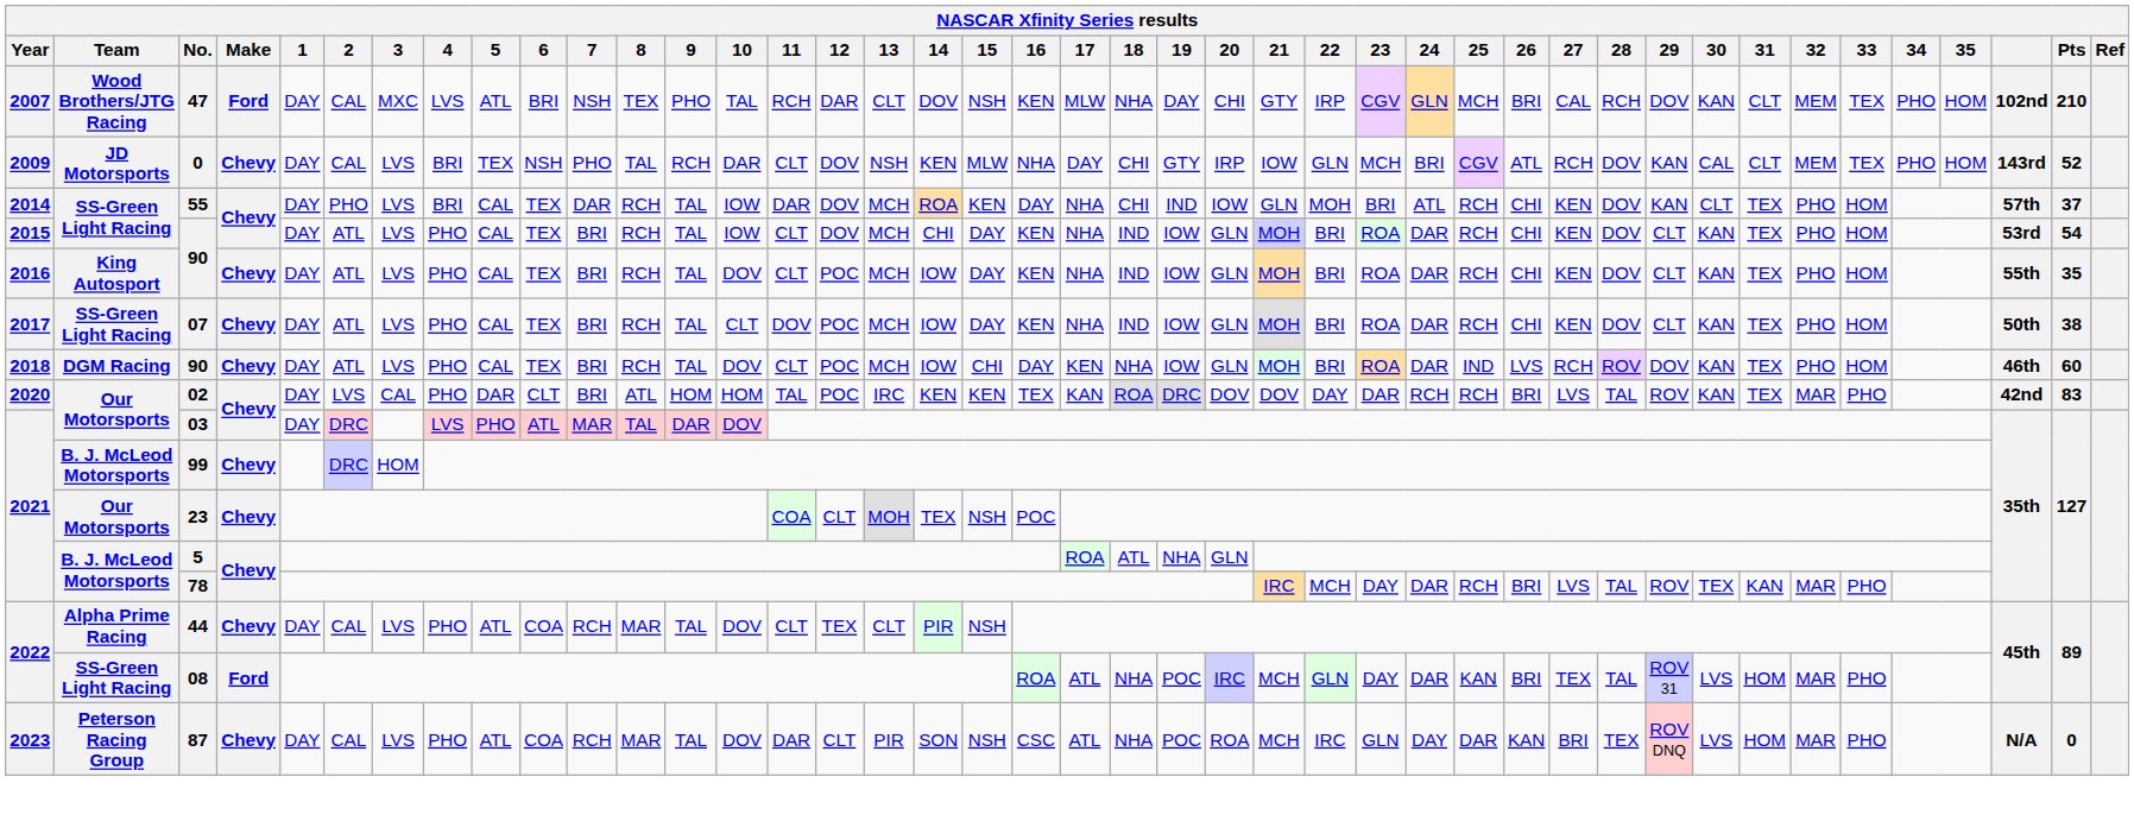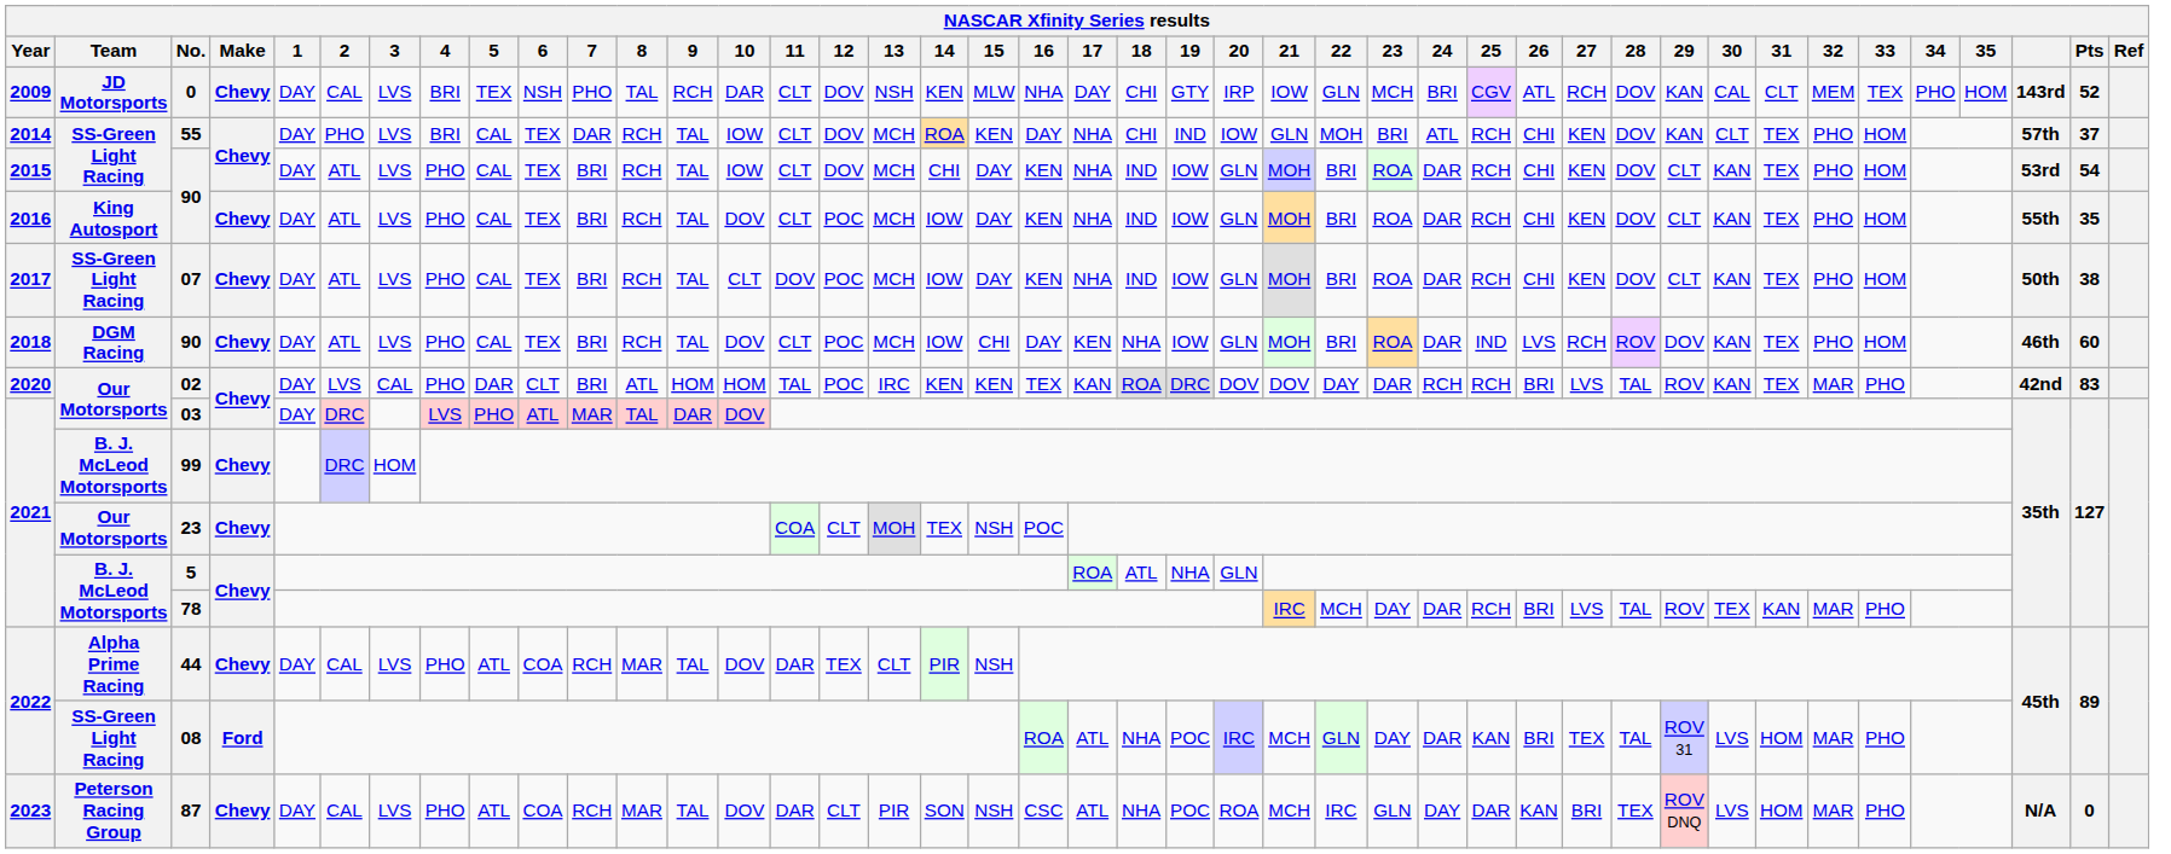 <table class="wikitable" style="text-align:center; font-size:75%">
 <tr>
 <th colspan=42><a href='#'>NASCAR Xfinity Series</a> results</th>
 </tr>
 <tr>
 <th>Year</th>
 <th>Team</th>
 <th>No.</th>
 <th>Make</th>
 <th>1</th>
 <th>2</th>
 <th>3</th>
 <th>4</th>
 <th>5</th>
 <th>6</th>
 <th>7</th>
 <th>8</th>
 <th>9</th>
 <th>10</th>
 <th>11</th>
 <th>12</th>
 <th>13</th>
 <th>14</th>
 <th>15</th>
 <th>16</th>
 <th>17</th>
 <th>18</th>
 <th>19</th>
 <th>20</th>
 <th>21</th>
 <th>22</th>
 <th>23</th>
 <th>24</th>
 <th>25</th>
 <th>26</th>
 <th>27</th>
 <th>28</th>
 <th>29</th>
 <th>30</th>
 <th>31</th>
 <th>32</th>
 <th>33</th>
 <th>34</th>
 <th>35</th>
 <th></th>
 <th>Pts</th>
 <th>Ref</th>
-</tr>
-<tr>
-<th><a href='#'>2007</a></th>
-<th><a href='#'>Wood Brothers/JTG Racing</a></th>
-<th>47</th>
-<th><a href='#'>Ford</a></th>
-<td><a href='#'>DAY</a></td>
-<td><a href='#'>CAL</a></td>
-<td><a href='#'>MXC</a></td>
-<td><a href='#'>LVS</a></td>
-<td><a href='#'>ATL</a></td>
-<td><a href='#'>BRI</a></td>
-<td><a href='#'>NSH</a></td>
-<td><a href='#'>TEX</a></td>
-<td><a href='#'>PHO</a></td>
-<td><a href='#'>TAL</a></td>
-<td><a href='#'>RCH</a></td>
-<td><a href='#'>DAR</a></td>
-<td><a href='#'>CLT</a></td>
-<td><a href='#'>DOV</a></td>
-<td><a href='#'>NSH</a></td>
-<td><a href='#'>KEN</a></td>
-<td><a href='#'>MLW</a></td>
-<td><a href='#'>NHA</a></td>
-<td><a href='#'>DAY</a></td>
-<td><a href='#'>CHI</a></td>
-<td><a href='#'>GTY</a></td>
-<td><a href='#'>IRP</a></td>
-<td style="background:#EFCFFF;"><a href='#'>CGV</a><br></td>
-<td style="background:#FFDF9F;"><a href='#'>GLN</a><br></td>
-<td><a href='#'>MCH</a></td>
-<td><a href='#'>BRI</a></td>
-<td><a href='#'>CAL</a></td>
-<td><a href='#'>RCH</a></td>
-<td><a href='#'>DOV</a></td>
-<td><a href='#'>KAN</a></td>
-<td><a href='#'>CLT</a></td>
-<td><a href='#'>MEM</a></td>
-<td><a href='#'>TEX</a></td>
-<td><a href='#'>PHO</a></td>
-<td><a href='#'>HOM</a></td>
-<th>102nd</th>
-<th>210</th>
-<th></th>
 </tr>
 <tr>
 <th><a href='#'>2009</a></th>
 <th><a href='#'>JD Motorsports</a></th>
 <th>0</th>
 <th><a href='#'>Chevy</a></th>
 <td><a href='#'>DAY</a></td>
 <td><a href='#'>CAL</a></td>
 <td><a href='#'>LVS</a></td>
 <td><a href='#'>BRI</a></td>
 <td><a href='#'>TEX</a></td>
 <td><a href='#'>NSH</a></td>
 <td><a href='#'>PHO</a></td>
 <td><a href='#'>TAL</a></td>
 <td><a href='#'>RCH</a></td>
 <td><a href='#'>DAR</a></td>
 <td><a href='#'>CLT</a></td>
 <td><a href='#'>DOV</a></td>
 <td><a href='#'>NSH</a></td>
 <td><a href='#'>KEN</a></td>
 <td><a href='#'>MLW</a></td>
 <td><a href='#'>NHA</a></td>
 <td><a href='#'>DAY</a></td>
 <td><a href='#'>CHI</a></td>
 <td><a href='#'>GTY</a></td>
 <td><a href='#'>IRP</a></td>
 <td><a href='#'>IOW</a></td>
 <td><a href='#'>GLN</a></td>
 <td><a href='#'>MCH</a></td>
 <td><a href='#'>BRI</a></td>
 <td style="background:#EFCFFF;"><a href='#'>CGV</a><br></td>
 <td><a href='#'>ATL</a></td>
 <td><a href='#'>RCH</a></td>
 <td><a href='#'>DOV</a></td>
 <td><a href='#'>KAN</a></td>
 <td><a href='#'>CAL</a></td>
 <td><a href='#'>CLT</a></td>
 <td><a href='#'>MEM</a></td>
 <td><a href='#'>TEX</a></td>
 <td><a href='#'>PHO</a></td>
 <td><a href='#'>HOM</a></td>
 <th>143rd</th>
 <th>52</th>
 <th></th>
 </tr>
 <tr>
 <th><a href='#'>2014</a></th>
 <th rowspan=2><a href='#'>SS-Green Light Racing</a></th>
 <th>55</th>
 <th rowspan=2><a href='#'>Chevy</a></th>
 <td><a href='#'>DAY</a></td>
 <td><a href='#'>PHO</a></td>
 <td><a href='#'>LVS</a></td>
 <td><a href='#'>BRI</a></td>
 <td><a href='#'>CAL</a></td>
 <td><a href='#'>TEX</a></td>
 <td><a href='#'>DAR</a></td>
 <td><a href='#'>RCH</a></td>
 <td><a href='#'>TAL</a></td>
 <td><a href='#'>IOW</a></td>
-<td><a href='#'>DAR</a></td>
+<td><a href='#'>CLT</a></td>
 <td><a href='#'>DOV</a></td>
 <td><a href='#'>MCH</a></td>
 <td style="background:#FFDF9F;"><a href='#'>ROA</a><br></td>
 <td><a href='#'>KEN</a></td>
 <td><a href='#'>DAY</a></td>
 <td><a href='#'>NHA</a></td>
 <td><a href='#'>CHI</a></td>
 <td><a href='#'>IND</a></td>
 <td><a href='#'>IOW</a></td>
 <td><a href='#'>GLN</a></td>
 <td><a href='#'>MOH</a></td>
 <td><a href='#'>BRI</a></td>
 <td><a href='#'>ATL</a></td>
 <td><a href='#'>RCH</a></td>
 <td><a href='#'>CHI</a></td>
 <td><a href='#'>KEN</a></td>
 <td><a href='#'>DOV</a></td>
 <td><a href='#'>KAN</a></td>
 <td><a href='#'>CLT</a></td>
 <td><a href='#'>TEX</a></td>
 <td><a href='#'>PHO</a></td>
 <td><a href='#'>HOM</a></td>
 <td colspan=2></td>
 <th>57th</th>
 <th>37</th>
 <th></th>
 </tr>
 <tr>
 <th><a href='#'>2015</a></th>
 <th rowspan=2>90</th>
 <td><a href='#'>DAY</a></td>
 <td><a href='#'>ATL</a></td>
 <td><a href='#'>LVS</a></td>
 <td><a href='#'>PHO</a></td>
 <td><a href='#'>CAL</a></td>
 <td><a href='#'>TEX</a></td>
 <td><a href='#'>BRI</a></td>
 <td><a href='#'>RCH</a></td>
 <td><a href='#'>TAL</a></td>
 <td><a href='#'>IOW</a></td>
 <td><a href='#'>CLT</a></td>
 <td><a href='#'>DOV</a></td>
 <td><a href='#'>MCH</a></td>
 <td><a href='#'>CHI</a></td>
 <td><a href='#'>DAY</a></td>
 <td><a href='#'>KEN</a></td>
 <td><a href='#'>NHA</a></td>
 <td><a href='#'>IND</a></td>
 <td><a href='#'>IOW</a></td>
 <td><a href='#'>GLN</a></td>
 <td style="background:#CFCFFF;"><a href='#'>MOH</a><br></td>
 <td><a href='#'>BRI</a></td>
 <td style="background:#DFFFDF;"><a href='#'>ROA</a><br></td>
 <td><a href='#'>DAR</a></td>
 <td><a href='#'>RCH</a></td>
 <td><a href='#'>CHI</a></td>
 <td><a href='#'>KEN</a></td>
 <td><a href='#'>DOV</a></td>
 <td><a href='#'>CLT</a></td>
 <td><a href='#'>KAN</a></td>
 <td><a href='#'>TEX</a></td>
 <td><a href='#'>PHO</a></td>
 <td><a href='#'>HOM</a></td>
 <td colspan=2></td>
 <th>53rd</th>
 <th>54</th>
 <th></th>
 </tr>
 <tr>
 <th><a href='#'>2016</a></th>
 <th><a href='#'>King Autosport</a></th>
 <th><a href='#'>Chevy</a></th>
 <td><a href='#'>DAY</a></td>
 <td><a href='#'>ATL</a></td>
 <td><a href='#'>LVS</a></td>
 <td><a href='#'>PHO</a></td>
 <td><a href='#'>CAL</a></td>
 <td><a href='#'>TEX</a></td>
 <td><a href='#'>BRI</a></td>
 <td><a href='#'>RCH</a></td>
 <td><a href='#'>TAL</a></td>
 <td><a href='#'>DOV</a></td>
 <td><a href='#'>CLT</a></td>
 <td><a href='#'>POC</a></td>
 <td><a href='#'>MCH</a></td>
 <td><a href='#'>IOW</a></td>
 <td><a href='#'>DAY</a></td>
 <td><a href='#'>KEN</a></td>
 <td><a href='#'>NHA</a></td>
 <td><a href='#'>IND</a></td>
 <td><a href='#'>IOW</a></td>
 <td><a href='#'>GLN</a></td>
 <td style="background:#FFDF9F;"><a href='#'>MOH</a><br></td>
 <td><a href='#'>BRI</a></td>
 <td><a href='#'>ROA</a></td>
 <td><a href='#'>DAR</a></td>
 <td><a href='#'>RCH</a></td>
 <td><a href='#'>CHI</a></td>
 <td><a href='#'>KEN</a></td>
 <td><a href='#'>DOV</a></td>
 <td><a href='#'>CLT</a></td>
 <td><a href='#'>KAN</a></td>
 <td><a href='#'>TEX</a></td>
 <td><a href='#'>PHO</a></td>
 <td><a href='#'>HOM</a></td>
 <td colspan=2></td>
 <th>55th</th>
 <th>35</th>
 <th></th>
 </tr>
 <tr>
 <th><a href='#'>2017</a></th>
 <th><a href='#'>SS-Green Light Racing</a></th>
 <th>07</th>
 <th><a href='#'>Chevy</a></th>
 <td><a href='#'>DAY</a></td>
 <td><a href='#'>ATL</a></td>
 <td><a href='#'>LVS</a></td>
 <td><a href='#'>PHO</a></td>
 <td><a href='#'>CAL</a></td>
 <td><a href='#'>TEX</a></td>
 <td><a href='#'>BRI</a></td>
 <td><a href='#'>RCH</a></td>
 <td><a href='#'>TAL</a></td>
 <td><a href='#'>CLT</a></td>
 <td><a href='#'>DOV</a></td>
 <td><a href='#'>POC</a></td>
 <td><a href='#'>MCH</a></td>
 <td><a href='#'>IOW</a></td>
 <td><a href='#'>DAY</a></td>
 <td><a href='#'>KEN</a></td>
 <td><a href='#'>NHA</a></td>
 <td><a href='#'>IND</a></td>
 <td><a href='#'>IOW</a></td>
 <td><a href='#'>GLN</a></td>
 <td style="background:#DFDFDF;"><a href='#'>MOH</a><br></td>
 <td><a href='#'>BRI</a></td>
 <td><a href='#'>ROA</a></td>
 <td><a href='#'>DAR</a></td>
 <td><a href='#'>RCH</a></td>
 <td><a href='#'>CHI</a></td>
 <td><a href='#'>KEN</a></td>
 <td><a href='#'>DOV</a></td>
 <td><a href='#'>CLT</a></td>
 <td><a href='#'>KAN</a></td>
 <td><a href='#'>TEX</a></td>
 <td><a href='#'>PHO</a></td>
 <td><a href='#'>HOM</a></td>
 <td colspan=2></td>
 <th>50th</th>
 <th>38</th>
 <th></th>
 </tr>
 <tr>
 <th><a href='#'>2018</a></th>
 <th><a href='#'>DGM Racing</a></th>
 <th>90</th>
 <th><a href='#'>Chevy</a></th>
 <td><a href='#'>DAY</a></td>
 <td><a href='#'>ATL</a></td>
 <td><a href='#'>LVS</a></td>
 <td><a href='#'>PHO</a></td>
 <td><a href='#'>CAL</a></td>
 <td><a href='#'>TEX</a></td>
 <td><a href='#'>BRI</a></td>
 <td><a href='#'>RCH</a></td>
 <td><a href='#'>TAL</a></td>
 <td><a href='#'>DOV</a></td>
 <td><a href='#'>CLT</a></td>
 <td><a href='#'>POC</a></td>
 <td><a href='#'>MCH</a></td>
 <td><a href='#'>IOW</a></td>
 <td><a href='#'>CHI</a></td>
 <td><a href='#'>DAY</a></td>
 <td><a href='#'>KEN</a></td>
 <td><a href='#'>NHA</a></td>
 <td><a href='#'>IOW</a></td>
 <td><a href='#'>GLN</a></td>
 <td style="background:#DFFFDF;"><a href='#'>MOH</a><br></td>
 <td><a href='#'>BRI</a></td>
 <td style="background:#FFDF9F;"><a href='#'>ROA</a><br></td>
 <td><a href='#'>DAR</a></td>
 <td><a href='#'>IND</a></td>
 <td><a href='#'>LVS</a></td>
 <td><a href='#'>RCH</a></td>
 <td style="background:#EFCFFF;"><a href='#'>ROV</a><br></td>
 <td><a href='#'>DOV</a></td>
 <td><a href='#'>KAN</a></td>
 <td><a href='#'>TEX</a></td>
 <td><a href='#'>PHO</a></td>
 <td><a href='#'>HOM</a></td>
 <td colspan=2></td>
 <th>46th</th>
 <th>60</th>
 <th></th>
 </tr>
 <tr>
 <th><a href='#'>2020</a></th>
 <th rowspan=2><a href='#'>Our Motorsports</a></th>
 <th>02</th>
 <th rowspan=2><a href='#'>Chevy</a></th>
 <td><a href='#'>DAY</a></td>
 <td><a href='#'>LVS</a></td>
 <td><a href='#'>CAL</a></td>
 <td><a href='#'>PHO</a></td>
 <td><a href='#'>DAR</a></td>
 <td><a href='#'>CLT</a></td>
 <td><a href='#'>BRI</a></td>
 <td><a href='#'>ATL</a></td>
 <td><a href='#'>HOM</a></td>
 <td><a href='#'>HOM</a></td>
 <td><a href='#'>TAL</a></td>
 <td><a href='#'>POC</a></td>
 <td><a href='#'>IRC</a></td>
 <td><a href='#'>KEN</a></td>
 <td><a href='#'>KEN</a></td>
 <td><a href='#'>TEX</a></td>
 <td><a href='#'>KAN</a></td>
 <td style="background:#DFDFDF;"><a href='#'>ROA</a><br></td>
 <td style="background:#DFDFDF;"><a href='#'>DRC</a><br></td>
 <td><a href='#'>DOV</a></td>
 <td><a href='#'>DOV</a></td>
 <td><a href='#'>DAY</a></td>
 <td><a href='#'>DAR</a></td>
 <td><a href='#'>RCH</a></td>
 <td><a href='#'>RCH</a></td>
 <td><a href='#'>BRI</a></td>
 <td><a href='#'>LVS</a></td>
 <td><a href='#'>TAL</a></td>
 <td><a href='#'>ROV</a></td>
 <td><a href='#'>KAN</a></td>
 <td><a href='#'>TEX</a></td>
 <td><a href='#'>MAR</a></td>
 <td><a href='#'>PHO</a></td>
 <td colspan=2></td>
 <th>42nd</th>
 <th>83</th>
 <th></th>
 </tr>
 <tr>
 <th rowspan=5><a href='#'>2021</a></th>
 <th>03</th>
 <td><a href='#'>DAY</a></td>
 <td style="background:#FFCFCF;"><a href='#'>DRC</a><br></td>
 <td></td>
 <td style="background:#FFCFCF;"><a href='#'>LVS</a><br></td>
 <td style="background:#FFCFCF;"><a href='#'>PHO</a><br></td>
 <td style="background:#FFCFCF;"><a href='#'>ATL</a><br></td>
 <td style="background:#FFCFCF;"><a href='#'>MAR</a><br></td>
 <td style="background:#FFCFCF;"><a href='#'>TAL</a><br></td>
 <td style="background:#FFCFCF;"><a href='#'>DAR</a><br></td>
 <td style="background:#FFCFCF;"><a href='#'>DOV</a><br></td>
 <td colspan=25></td>
 <th rowspan=5>35th</th>
 <th rowspan=5>127</th>
 <th rowspan=5></th>
 </tr>
 <tr>
 <th><a href='#'>B. J. McLeod Motorsports</a></th>
 <th>99</th>
 <th><a href='#'>Chevy</a></th>
 <td></td>
 <td style="background:#CFCFFF;"><a href='#'>DRC</a><br></td>
 <td><a href='#'>HOM</a></td>
 <td colspan=32></td>
 </tr>
 <tr>
 <th><a href='#'>Our Motorsports</a></th>
 <th>23</th>
 <th><a href='#'>Chevy</a></th>
 <td colspan=10></td>
 <td style="background:#DFFFDF;"><a href='#'>COA</a><br></td>
 <td><a href='#'>CLT</a></td>
 <td style="background:#DFDFDF;"><a href='#'>MOH</a><br></td>
 <td><a href='#'>TEX</a></td>
 <td><a href='#'>NSH</a></td>
 <td><a href='#'>POC</a></td>
 <td colspan=19></td>
 </tr>
 <tr>
 <th rowspan=2><a href='#'>B. J. McLeod Motorsports</a></th>
 <th>5</th>
 <th rowspan=2><a href='#'>Chevy</a></th>
 <td colspan=16></td>
 <td style="background:#DFFFDF;"><a href='#'>ROA</a><br></td>
 <td><a href='#'>ATL</a></td>
 <td><a href='#'>NHA</a></td>
 <td><a href='#'>GLN</a></td>
 <td colspan=15></td>
 </tr>
 <tr>
 <th>78</th>
 <td colspan=20></td>
 <td style="background:#FFDF9F;"><a href='#'>IRC</a><br></td>
 <td><a href='#'>MCH</a></td>
 <td><a href='#'>DAY</a></td>
 <td><a href='#'>DAR</a></td>
 <td><a href='#'>RCH</a></td>
 <td><a href='#'>BRI</a></td>
 <td><a href='#'>LVS</a></td>
 <td><a href='#'>TAL</a></td>
 <td><a href='#'>ROV</a></td>
 <td><a href='#'>TEX</a></td>
 <td><a href='#'>KAN</a></td>
 <td><a href='#'>MAR</a></td>
 <td><a href='#'>PHO</a></td>
 <td colspan=2></td>
 </tr>
 <tr>
 <th rowspan=2><a href='#'>2022</a></th>
 <th><a href='#'>Alpha Prime Racing</a></th>
 <th>44</th>
 <th><a href='#'>Chevy</a></th>
 <td><a href='#'>DAY</a></td>
 <td><a href='#'>CAL</a></td>
 <td><a href='#'>LVS</a></td>
 <td><a href='#'>PHO</a></td>
 <td><a href='#'>ATL</a></td>
 <td><a href='#'>COA</a></td>
 <td><a href='#'>RCH</a></td>
 <td><a href='#'>MAR</a></td>
 <td><a href='#'>TAL</a></td>
 <td><a href='#'>DOV</a></td>
-<td><a href='#'>CLT</a></td>
+<td><a href='#'>DAR</a></td>
 <td><a href='#'>TEX</a></td>
 <td><a href='#'>CLT</a></td>
 <td style="background:#DFFFDF;"><a href='#'>PIR</a><br></td>
 <td><a href='#'>NSH</a></td>
 <td colspan=20></td>
 <th rowspan=2>45th</th>
 <th rowspan=2>89</th>
 <th rowspan=2></th>
 </tr>
 <tr>
 <th><a href='#'>SS-Green Light Racing</a></th>
 <th>08</th>
 <th><a href='#'>Ford</a></th>
 <td colspan=15></td>
 <td style="background:#DFFFDF;"><a href='#'>ROA</a><br></td>
 <td><a href='#'>ATL</a></td>
 <td><a href='#'>NHA</a></td>
 <td><a href='#'>POC</a></td>
 <td style="background:#CFCFFF;"><a href='#'>IRC</a><br></td>
 <td><a href='#'>MCH</a></td>
 <td style="background:#DFFFDF;"><a href='#'>GLN</a><br></td>
 <td><a href='#'>DAY</a></td>
 <td><a href='#'>DAR</a></td>
 <td><a href='#'>KAN</a></td>
 <td><a href='#'>BRI</a></td>
 <td><a href='#'>TEX</a></td>
 <td><a href='#'>TAL</a></td>
 <td style="background:#CFCFFF;"><a href='#'>ROV</a><br><small>31</small></td>
 <td><a href='#'>LVS</a></td>
 <td><a href='#'>HOM</a></td>
 <td><a href='#'>MAR</a></td>
 <td><a href='#'>PHO</a></td>
 <td colspan=2></td>
 </tr>
 <tr>
 <th><a href='#'>2023</a></th>
 <th><a href='#'>Peterson Racing Group</a></th>
 <th>87</th>
 <th><a href='#'>Chevy</a></th>
 <td><a href='#'>DAY</a></td>
 <td><a href='#'>CAL</a></td>
 <td><a href='#'>LVS</a></td>
 <td><a href='#'>PHO</a></td>
 <td><a href='#'>ATL</a></td>
 <td><a href='#'>COA</a></td>
 <td><a href='#'>RCH</a></td>
 <td><a href='#'>MAR</a></td>
 <td><a href='#'>TAL</a></td>
 <td><a href='#'>DOV</a></td>
 <td><a href='#'>DAR</a></td>
 <td><a href='#'>CLT</a></td>
 <td><a href='#'>PIR</a></td>
 <td><a href='#'>SON</a></td>
 <td><a href='#'>NSH</a></td>
 <td><a href='#'>CSC</a></td>
 <td><a href='#'>ATL</a></td>
 <td><a href='#'>NHA</a></td>
 <td><a href='#'>POC</a></td>
 <td><a href='#'>ROA</a></td>
 <td><a href='#'>MCH</a></td>
 <td><a href='#'>IRC</a></td>
 <td><a href='#'>GLN</a></td>
 <td><a href='#'>DAY</a></td>
 <td><a href='#'>DAR</a></td>
 <td><a href='#'>KAN</a></td>
 <td><a href='#'>BRI</a></td>
 <td><a href='#'>TEX</a></td>
 <td style="background:#FFCFCF;"><a href='#'>ROV</a><br><small>DNQ</small></td>
 <td><a href='#'>LVS</a></td>
 <td><a href='#'>HOM</a></td>
 <td><a href='#'>MAR</a></td>
 <td><a href='#'>PHO</a></td>
 <td colspan=2></td>
 <th>N/A</th>
 <th>0</th>
 <th></th>
 </tr>
 </table>
